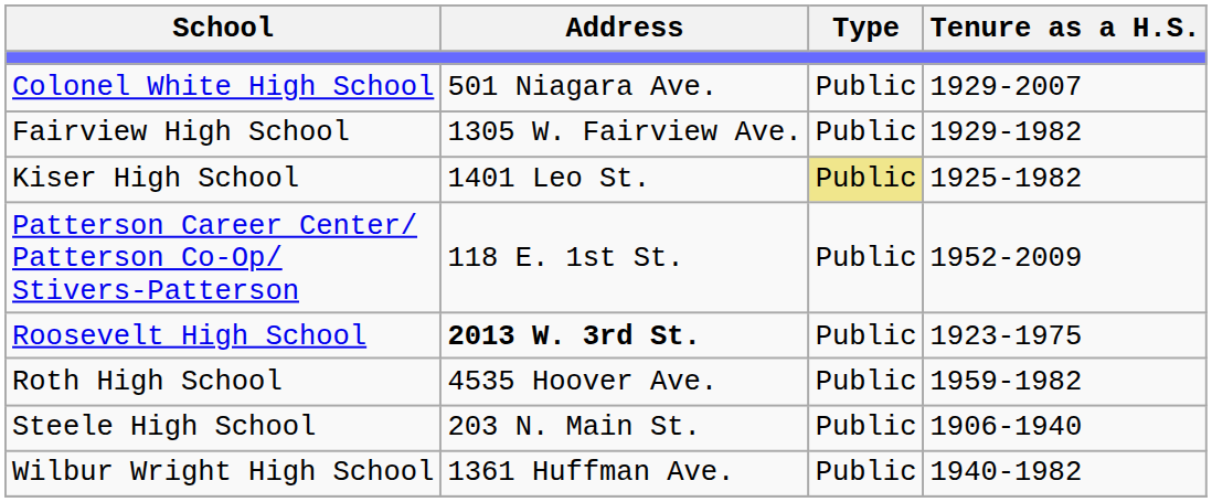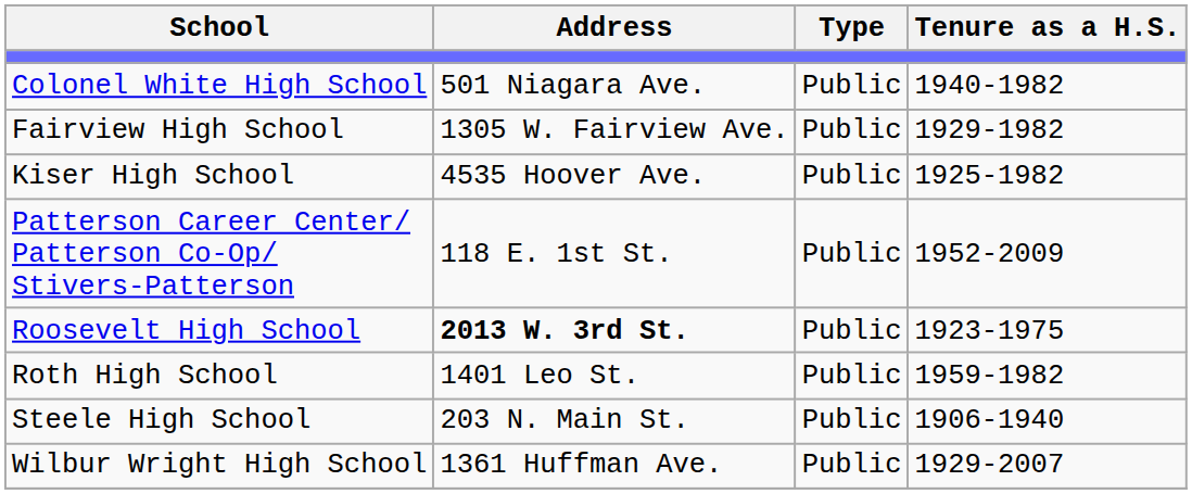 <table class="wikitable sortable">
 <tr>
 <th>School</th>
 <th>Address</th>
 <th>Type</th>
 <th>Tenure as a H.S.</th>
 </tr>
 <tr>
 <th colspan="7" style="background:#676AFE;"></th>
 </tr>
 <tr>
 <td><a href='#'>Colonel White High School</a></td>
 <td>501 Niagara Ave.</td>
 <td>Public</td>
-<td>1929-2007</td>
+<td>1940-1982</td>
 </tr>
 <tr>
 <td>Fairview High School</td>
 <td>1305 W. Fairview Ave.</td>
 <td>Public</td>
 <td>1929-1982</td>
 </tr>
 <tr>
 <td>Kiser High School</td>
-<td>1401 Leo St.</td>
-<td style="background: khaki;">Public</td>
+<td>4535 Hoover Ave.</td>
+<td>Public</td>
 <td>1925-1982</td>
 </tr>
 <tr>
 <td><a href='#'>Patterson Career Center/<br>Patterson Co-Op/<br>Stivers-Patterson</a></td>
 <td>118 E. 1st St.</td>
 <td>Public</td>
 <td>1952-2009</td>
 </tr>
 <tr>
 <td><a href='#'>Roosevelt High School</a></td>
 <td><strong>2013 W. 3rd St.</strong></td>
 <td>Public</td>
 <td>1923-1975</td>
 </tr>
 <tr>
 <td>Roth High School</td>
-<td>4535 Hoover Ave.</td>
+<td>1401 Leo St.</td>
 <td>Public</td>
 <td>1959-1982</td>
 </tr>
 <tr>
 <td>Steele High School</td>
 <td>203 N. Main St.</td>
 <td>Public</td>
 <td>1906-1940</td>
 </tr>
 <tr>
 <td>Wilbur Wright High School</td>
 <td>1361 Huffman Ave.</td>
 <td>Public</td>
-<td>1940-1982</td>
+<td>1929-2007</td>
 </tr>
 <tr>
 </tr>
 </table>
